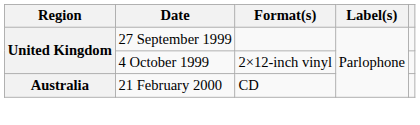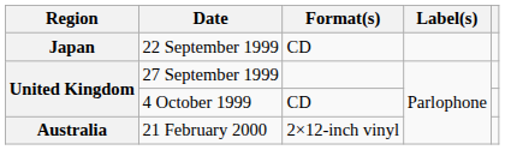 <table class="wikitable plainrowheaders">
 <tr>
 <th scope="col">Region</th>
 <th scope="col">Date</th>
 <th scope="col">Format(s)</th>
 <th scope="col">Label(s)</th>
 <th scope="col"></th>
+</tr>
+<tr>
+<th scope="row">Japan</th>
+<td>22 September 1999</td>
+<td>CD</td>
+<td></td>
+<td></td>
 </tr>
 <tr>
 <th scope="row" rowspan="2">United Kingdom</th>
 <td>27 September 1999</td>
 <td></td>
 <td rowspan="3">Parlophone</td>
 <td></td>
 </tr>
 <tr>
 <td>4 October 1999</td>
-<td>2×12-inch vinyl</td>
+<td>CD</td>
 <td></td>
 </tr>
 <tr>
 <th scope="row">Australia</th>
 <td>21 February 2000</td>
-<td>CD</td>
+<td>2×12-inch vinyl</td>
 <td></td>
 </tr>
 </table>
